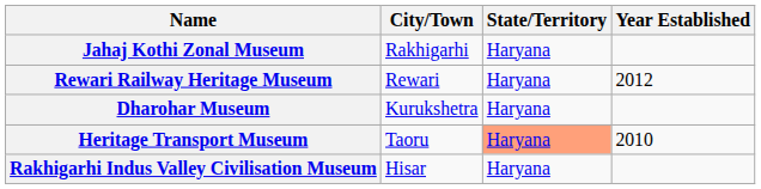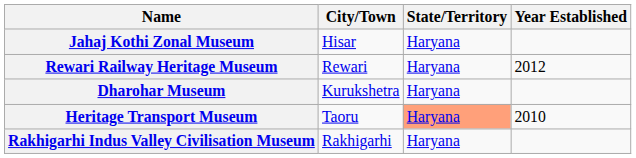 <table class="wikitable sortable">
 <tr>
 <th scope=col>Name</th>
 <th scope=col>City/Town</th>
 <th scope=col>State/Territory</th>
 <th scope=col>Year Established</th>
 </tr>
 <tr>
 <th scope=row><a href='#'>Jahaj Kothi Zonal Museum</a></th>
-<td><a href='#'>Rakhigarhi</a></td>
+<td><a href='#'>Hisar</a></td>
 <td><a href='#'>Haryana</a></td>
 <td></td>
 </tr>
 <tr>
 <th scope=row><a href='#'>Rewari Railway Heritage Museum</a></th>
 <td><a href='#'>Rewari</a></td>
 <td><a href='#'>Haryana</a></td>
 <td>2012</td>
 </tr>
 <tr>
 <th scope=row><a href='#'>Dharohar Museum</a></th>
 <td><a href='#'>Kurukshetra</a></td>
 <td><a href='#'>Haryana</a></td>
 <td></td>
 </tr>
 <tr>
 <th scope=row><a href='#'>Heritage Transport Museum</a></th>
 <td><a href='#'>Taoru</a></td>
 <td style="background: lightsalmon;"><a href='#'>Haryana</a></td>
 <td>2010</td>
 </tr>
 <tr>
 <th scope=row><a href='#'>Rakhigarhi Indus Valley Civilisation Museum</a></th>
-<td><a href='#'>Hisar</a></td>
+<td><a href='#'>Rakhigarhi</a></td>
 <td><a href='#'>Haryana</a></td>
 <td></td>
 </tr>
 </table>
